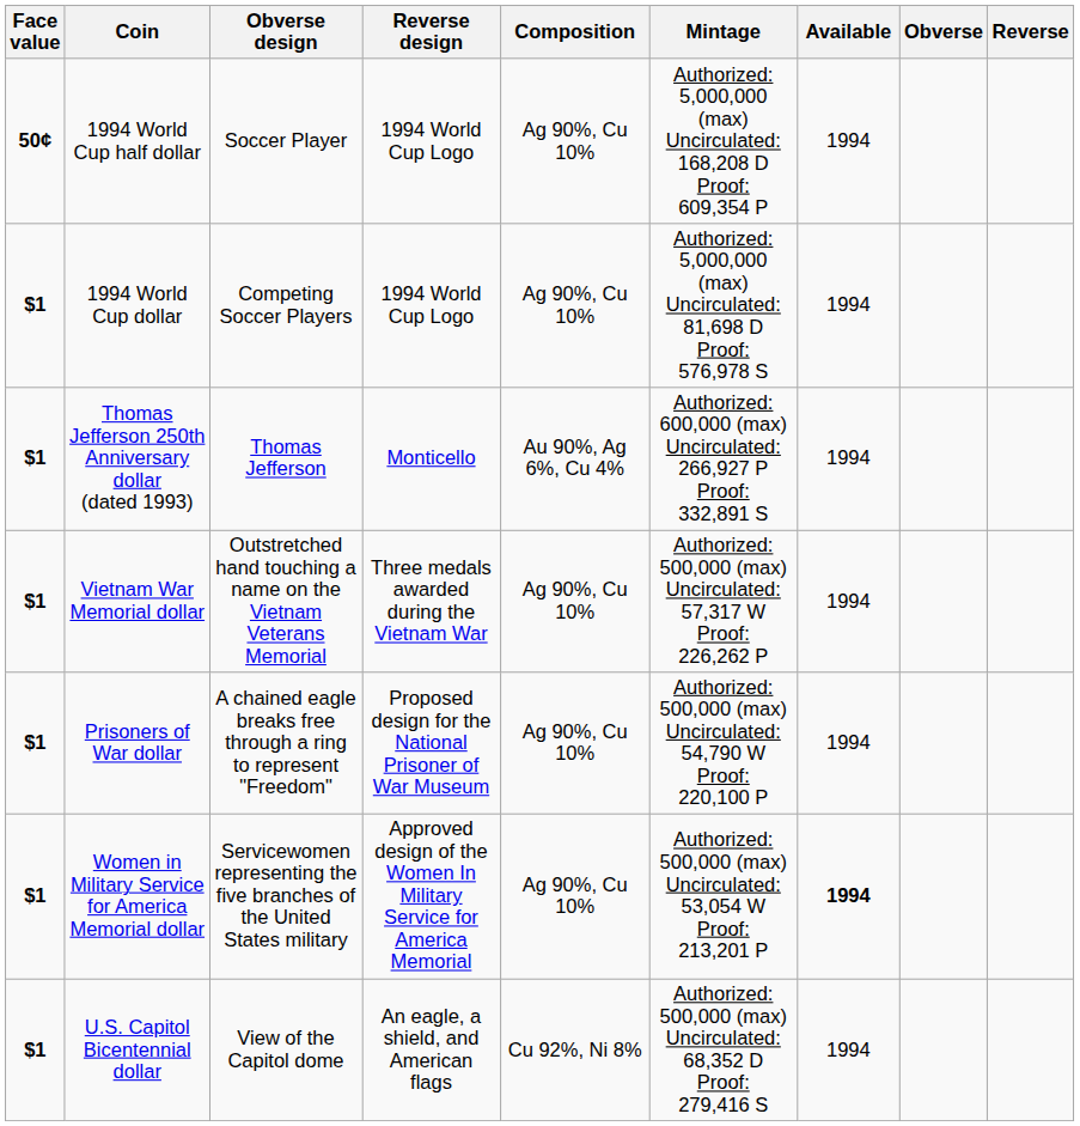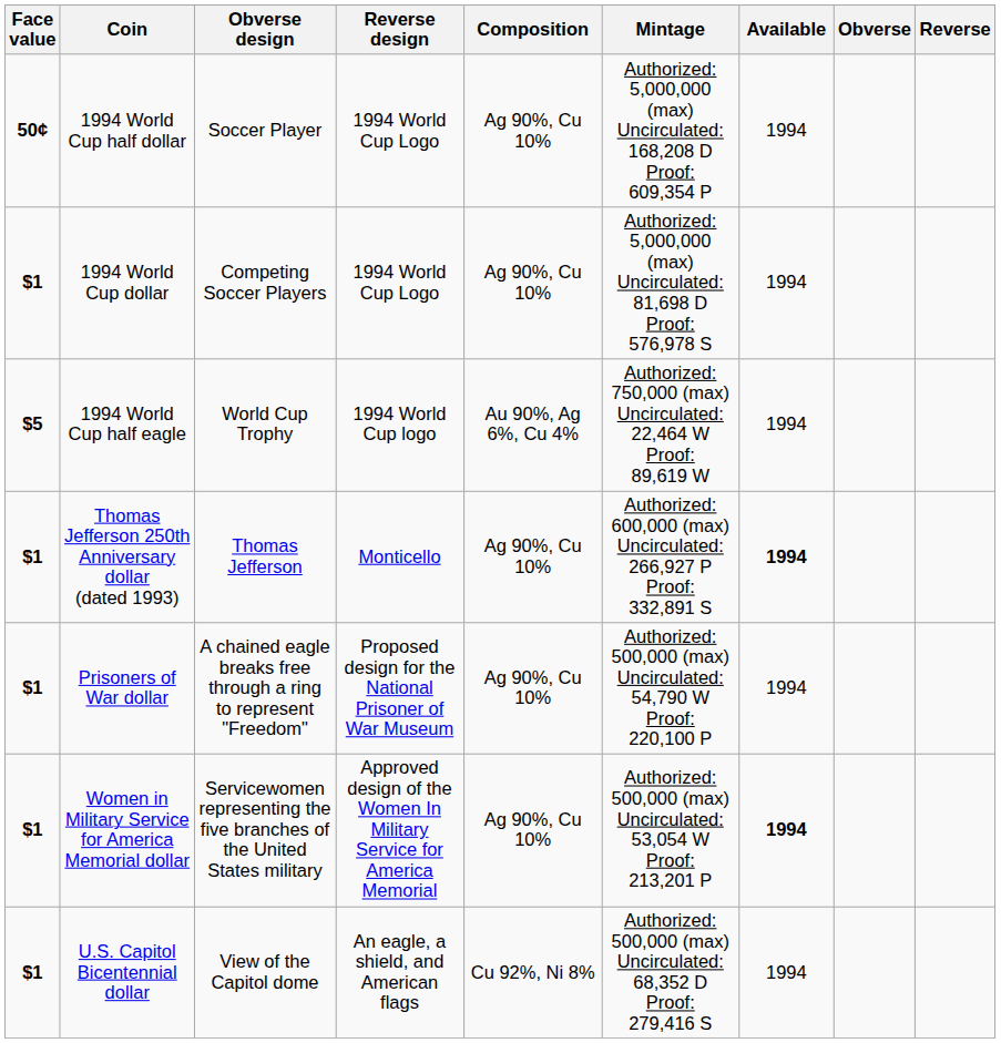 <table class="wikitable">
 <tr>
 <th width="5%">Face value</th>
 <th width="15%">Coin</th>
 <th width="15%">Obverse design</th>
 <th width="15%">Reverse design</th>
 <th width="15%">Composition</th>
 <th width="15%">Mintage</th>
 <th width="10%">Available</th>
 <th>Obverse</th>
 <th>Reverse</th>
 </tr>
 <tr>
 <td align="center"><strong>50¢</strong></td>
 <td align="center">1994 World Cup half dollar</td>
 <td align="center">Soccer Player</td>
 <td align="center">1994 World Cup Logo</td>
 <td align="center">Ag 90%, Cu 10%</td>
 <td align="center"><u>Authorized:</u><br>5,000,000 (max)<br><u>Uncirculated:</u><br>168,208 D<br><u>Proof:</u><br>609,354 P</td>
 <td align="center">1994</td>
 <td></td>
 <td></td>
 </tr>
 <tr>
 <td align="center"><strong>$1</strong></td>
 <td align="center">1994 World Cup dollar</td>
 <td align="center">Competing Soccer Players</td>
 <td align="center">1994 World Cup Logo</td>
 <td align="center">Ag 90%, Cu 10%</td>
 <td align="center"><u>Authorized:</u><br>5,000,000 (max)<br><u>Uncirculated:</u><br>81,698 D<br><u>Proof:</u><br>576,978 S</td>
 <td align="center">1994</td>
 <td></td>
 <td></td>
 </tr>
 <tr>
-<td align="center"><strong>$1</strong></td>
-<td align="center"><a href='#'>Thomas Jefferson 250th Anniversary dollar</a><br>(dated 1993)</td>
-<td align="center"><a href='#'>Thomas Jefferson</a></td>
-<td align="center"><a href='#'>Monticello</a></td>
+<td align="center"><strong>$5</strong></td>
+<td align="center">1994 World Cup half eagle</td>
+<td align="center">World Cup Trophy</td>
+<td align="center">1994 World Cup logo</td>
 <td align="center">Au 90%, Ag 6%, Cu 4%</td>
-<td align="center"><u>Authorized:</u><br>600,000 (max)<br><u>Uncirculated:</u><br>266,927 P<br><u>Proof:</u><br>332,891 S</td>
+<td align="center"><u>Authorized:</u><br>750,000 (max)<br><u>Uncirculated:</u><br>22,464 W<br><u>Proof:</u><br>89,619 W</td>
 <td align="center">1994</td>
 <td></td>
 <td></td>
 </tr>
 <tr>
 <td align="center"><strong>$1</strong></td>
-<td align="center"><a href='#'>Vietnam War Memorial dollar</a></td>
-<td align="center">Outstretched hand touching a name on the <a href='#'>Vietnam Veterans Memorial</a></td>
-<td align="center">Three medals awarded during the <a href='#'>Vietnam War</a></td>
+<td align="center"><a href='#'>Thomas Jefferson 250th Anniversary dollar</a><br>(dated 1993)</td>
+<td align="center"><a href='#'>Thomas Jefferson</a></td>
+<td align="center"><a href='#'>Monticello</a></td>
 <td align="center">Ag 90%, Cu 10%</td>
-<td align="center"><u>Authorized:</u><br>500,000 (max)<br><u>Uncirculated:</u><br>57,317 W<br><u>Proof:</u><br>226,262 P</td>
-<td align="center">1994</td>
+<td align="center"><u>Authorized:</u><br>600,000 (max)<br><u>Uncirculated:</u><br>266,927 P<br><u>Proof:</u><br>332,891 S</td>
+<td align="center"><strong>1994</strong></td>
 <td></td>
 <td></td>
 </tr>
 <tr>
 <td align="center"><strong>$1</strong></td>
 <td align="center"><a href='#'>Prisoners of War dollar</a></td>
 <td align="center">A chained eagle breaks free through a ring to represent "Freedom"</td>
 <td align="center">Proposed design for the <a href='#'>National Prisoner of War Museum</a></td>
 <td align="center">Ag 90%, Cu 10%</td>
 <td align="center"><u>Authorized:</u><br>500,000 (max)<br><u>Uncirculated:</u><br>54,790 W<br><u>Proof:</u><br>220,100 P</td>
 <td align="center">1994</td>
 <td></td>
 <td></td>
 </tr>
 <tr>
 <td align="center"><strong>$1</strong></td>
 <td align="center"><a href='#'>Women in Military Service for America Memorial dollar</a></td>
 <td align="center">Servicewomen representing the five branches of the United States military</td>
 <td align="center">Approved design of the <a href='#'>Women In Military Service for America Memorial</a></td>
 <td align="center">Ag 90%, Cu 10%</td>
 <td align="center"><u>Authorized:</u><br>500,000  (max)<br><u>Uncirculated:</u><br>53,054 W<br><u>Proof:</u><br>213,201 P</td>
 <td align="center"><strong>1994</strong></td>
 <td></td>
 <td></td>
 </tr>
 <tr>
 <td align="center"><strong>$1</strong></td>
 <td align="center"><a href='#'>U.S. Capitol Bicentennial dollar</a></td>
 <td align="center">View of the Capitol dome</td>
 <td align="center">An eagle, a shield, and American flags</td>
 <td align="center">Cu 92%, Ni 8%</td>
 <td align="center"><u>Authorized:</u><br>500,000 (max)<br><u>Uncirculated:</u><br>68,352 D<br><u>Proof:</u><br>279,416 S</td>
 <td align="center">1994</td>
 <td></td>
 <td></td>
 </tr>
 </table>
